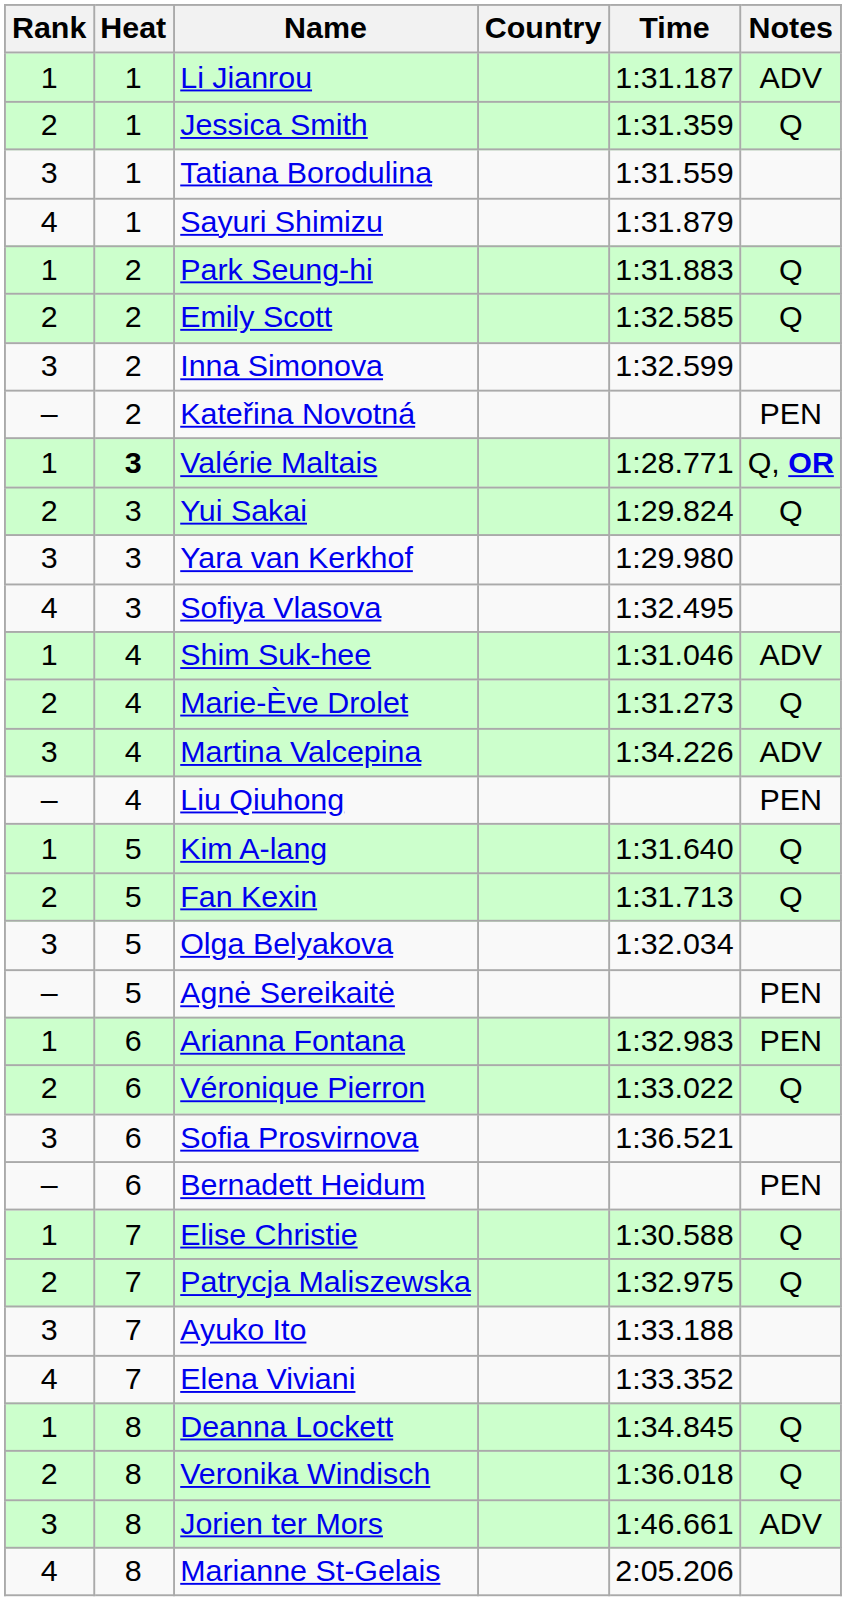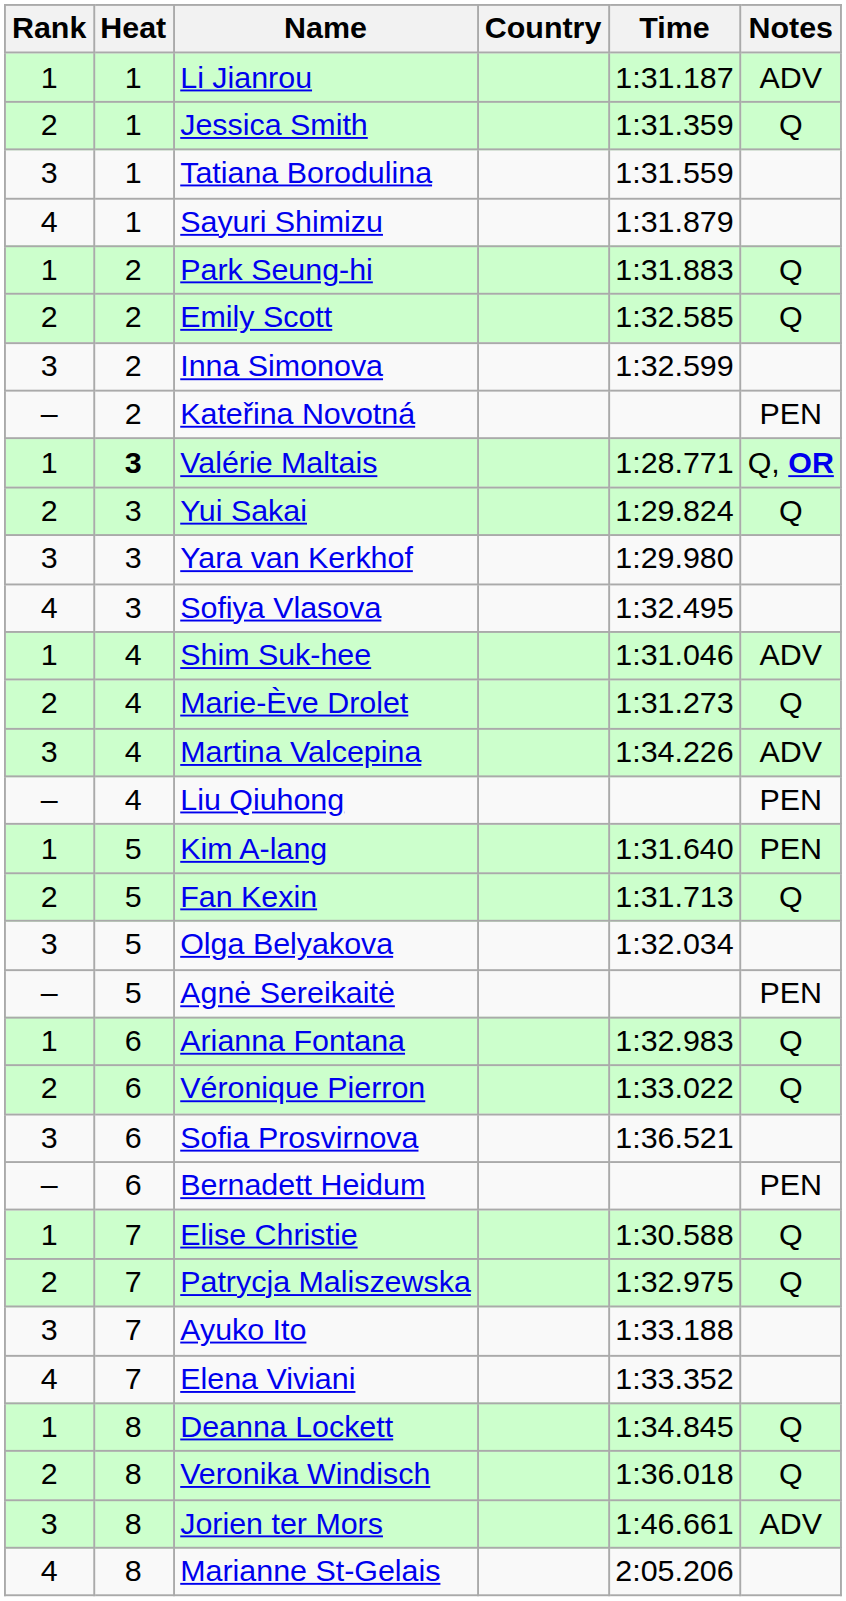 <table class="wikitable sortable" style="text-align:center">
 <tr>
 <th>Rank</th>
 <th>Heat</th>
 <th>Name</th>
 <th>Country</th>
 <th>Time</th>
 <th>Notes</th>
 </tr>
 <tr bgcolor=ccffcc>
 <td>1</td>
 <td>1</td>
 <td align=left><a href='#'>Li Jianrou</a></td>
 <td align=left></td>
 <td>1:31.187</td>
 <td>ADV</td>
 </tr>
 <tr bgcolor=ccffcc>
 <td>2</td>
 <td>1</td>
 <td align=left><a href='#'>Jessica Smith</a></td>
 <td align=left></td>
 <td>1:31.359</td>
 <td>Q</td>
 </tr>
 <tr>
 <td>3</td>
 <td>1</td>
 <td align=left><a href='#'>Tatiana Borodulina</a></td>
 <td align=left></td>
 <td>1:31.559</td>
 <td></td>
 </tr>
 <tr>
 <td>4</td>
 <td>1</td>
 <td align=left><a href='#'>Sayuri Shimizu</a></td>
 <td align=left></td>
 <td>1:31.879</td>
 <td></td>
 </tr>
 <tr bgcolor=ccffcc>
 <td>1</td>
 <td>2</td>
 <td align=left><a href='#'>Park Seung-hi</a></td>
 <td align=left></td>
 <td>1:31.883</td>
 <td>Q</td>
 </tr>
 <tr bgcolor=ccffcc>
 <td>2</td>
 <td>2</td>
 <td align=left><a href='#'>Emily Scott</a></td>
 <td align=left></td>
 <td>1:32.585</td>
 <td>Q</td>
 </tr>
 <tr>
 <td>3</td>
 <td>2</td>
 <td align=left><a href='#'>Inna Simonova</a></td>
 <td align=left></td>
 <td>1:32.599</td>
 <td></td>
 </tr>
 <tr>
 <td>–</td>
 <td>2</td>
 <td align=left><a href='#'>Kateřina Novotná</a></td>
 <td align=left></td>
 <td></td>
 <td>PEN</td>
 </tr>
 <tr bgcolor=ccffcc>
 <td>1</td>
 <td><strong>3</strong></td>
 <td align=left><a href='#'>Valérie Maltais</a></td>
 <td align=left></td>
 <td>1:28.771</td>
 <td>Q, <strong><a href='#'>OR</a></strong></td>
 </tr>
 <tr bgcolor=ccffcc>
 <td>2</td>
 <td>3</td>
 <td align=left><a href='#'>Yui Sakai</a></td>
 <td align=left></td>
 <td>1:29.824</td>
 <td>Q</td>
 </tr>
 <tr>
 <td>3</td>
 <td>3</td>
 <td align=left><a href='#'>Yara van Kerkhof</a></td>
 <td align=left></td>
 <td>1:29.980</td>
 <td></td>
 </tr>
 <tr>
 <td>4</td>
 <td>3</td>
 <td align=left><a href='#'>Sofiya Vlasova</a></td>
 <td align=left></td>
 <td>1:32.495</td>
 <td></td>
 </tr>
 <tr bgcolor=ccffcc>
 <td>1</td>
 <td>4</td>
 <td align=left><a href='#'>Shim Suk-hee</a></td>
 <td align=left></td>
 <td>1:31.046</td>
 <td>ADV</td>
 </tr>
 <tr bgcolor=ccffcc>
 <td>2</td>
 <td>4</td>
 <td align=left><a href='#'>Marie-Ève Drolet</a></td>
 <td align=left></td>
 <td>1:31.273</td>
 <td>Q</td>
 </tr>
 <tr bgcolor=ccffcc>
 <td>3</td>
 <td>4</td>
 <td align=left><a href='#'>Martina Valcepina</a></td>
 <td align=left></td>
 <td>1:34.226</td>
 <td>ADV</td>
 </tr>
 <tr>
 <td>–</td>
 <td>4</td>
 <td align=left><a href='#'>Liu Qiuhong</a></td>
 <td align=left></td>
 <td></td>
 <td>PEN</td>
 </tr>
 <tr bgcolor=ccffcc>
 <td>1</td>
 <td>5</td>
 <td align=left><a href='#'>Kim A-lang</a></td>
 <td align=left></td>
 <td>1:31.640</td>
-<td>Q</td>
+<td>PEN</td>
 </tr>
 <tr bgcolor=ccffcc>
 <td>2</td>
 <td>5</td>
 <td align=left><a href='#'>Fan Kexin</a></td>
 <td align=left></td>
 <td>1:31.713</td>
 <td>Q</td>
 </tr>
 <tr>
 <td>3</td>
 <td>5</td>
 <td align=left><a href='#'>Olga Belyakova</a></td>
 <td align=left></td>
 <td>1:32.034</td>
 <td></td>
 </tr>
 <tr>
 <td>–</td>
 <td>5</td>
 <td align=left><a href='#'>Agnė Sereikaitė</a></td>
 <td align=left></td>
 <td></td>
 <td>PEN</td>
 </tr>
 <tr bgcolor=ccffcc>
 <td>1</td>
 <td>6</td>
 <td align=left><a href='#'>Arianna Fontana</a></td>
 <td align=left></td>
 <td>1:32.983</td>
-<td>PEN</td>
+<td>Q</td>
 </tr>
 <tr bgcolor=ccffcc>
 <td>2</td>
 <td>6</td>
 <td align=left><a href='#'>Véronique Pierron</a></td>
 <td align=left></td>
 <td>1:33.022</td>
 <td>Q</td>
 </tr>
 <tr>
 <td>3</td>
 <td>6</td>
 <td align=left><a href='#'>Sofia Prosvirnova</a></td>
 <td align=left></td>
 <td>1:36.521</td>
 <td></td>
 </tr>
 <tr>
 <td>–</td>
 <td>6</td>
 <td align=left><a href='#'>Bernadett Heidum</a></td>
 <td align=left></td>
 <td></td>
 <td>PEN</td>
 </tr>
 <tr bgcolor=ccffcc>
 <td>1</td>
 <td>7</td>
 <td align=left><a href='#'>Elise Christie</a></td>
 <td align=left></td>
 <td>1:30.588</td>
 <td>Q</td>
 </tr>
 <tr bgcolor=ccffcc>
 <td>2</td>
 <td>7</td>
 <td align=left><a href='#'>Patrycja Maliszewska</a></td>
 <td align=left></td>
 <td>1:32.975</td>
 <td>Q</td>
 </tr>
 <tr>
 <td>3</td>
 <td>7</td>
 <td align=left><a href='#'>Ayuko Ito</a></td>
 <td align=left></td>
 <td>1:33.188</td>
 <td></td>
 </tr>
 <tr>
 <td>4</td>
 <td>7</td>
 <td align=left><a href='#'>Elena Viviani</a></td>
 <td align=left></td>
 <td>1:33.352</td>
 <td></td>
 </tr>
 <tr bgcolor=ccffcc>
 <td>1</td>
 <td>8</td>
 <td align=left><a href='#'>Deanna Lockett</a></td>
 <td align=left></td>
 <td>1:34.845</td>
 <td>Q</td>
 </tr>
 <tr bgcolor=ccffcc>
 <td>2</td>
 <td>8</td>
 <td align=left><a href='#'>Veronika Windisch</a></td>
 <td align=left></td>
 <td>1:36.018</td>
 <td>Q</td>
 </tr>
 <tr bgcolor=ccffcc>
 <td>3</td>
 <td>8</td>
 <td align=left><a href='#'>Jorien ter Mors</a></td>
 <td align=left></td>
 <td>1:46.661</td>
 <td>ADV</td>
 </tr>
 <tr>
 <td>4</td>
 <td>8</td>
 <td align=left><a href='#'>Marianne St-Gelais</a></td>
 <td align=left></td>
 <td>2:05.206</td>
 <td></td>
 </tr>
 </table>
